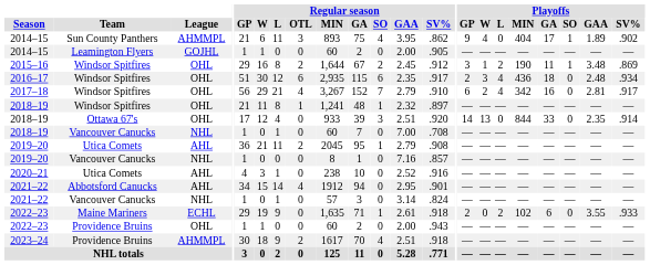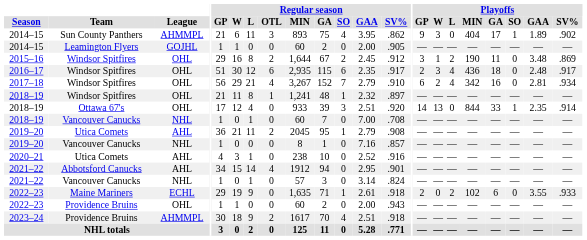 <table border="0" cellpadding="1" cellspacing="0" style="width:75%; text-align:center;">
 <tr bgcolor="#e0e0e0">
 <th colspan="3" bgcolor="#ffffff"></th>
 <th rowspan="99" bgcolor="#ffffff"></th>
 <th colspan="9" bgcolor="#e0e0e0"><a href='#'>Regular season</a></th>
 <th rowspan="99" bgcolor="#ffffff"></th>
 <th colspan="8" bgcolor="#e0e0e0"><a href='#'>Playoffs</a></th>
 </tr>
 <tr bgcolor="#e0e0e0">
 <th><a href='#'>Season</a></th>
 <th>Team</th>
 <th>League</th>
 <th>GP</th>
 <th>W</th>
 <th>L</th>
 <th>OTL</th>
 <th>MIN</th>
 <th>GA</th>
 <th><a href='#'>SO</a></th>
 <th><a href='#'>GAA</a></th>
 <th><a href='#'>SV%</a></th>
 <th>GP</th>
 <th>W</th>
 <th>L</th>
 <th>MIN</th>
 <th>GA</th>
 <th>SO</th>
 <th>GAA</th>
 <th>SV%</th>
 </tr>
 <tr>
 <td>2014–15</td>
 <td Sun County Panthers Minor Midget "AAA">Sun County Panthers</td>
 <td><a href='#'>AHMMPL</a></td>
 <td>21</td>
 <td>6</td>
 <td>11</td>
 <td>3</td>
 <td>893</td>
 <td>75</td>
 <td>4</td>
 <td>3.95</td>
 <td>.862</td>
 <td>9</td>
-<td>4</td>
+<td>3</td>
 <td>0</td>
 <td>404</td>
 <td>17</td>
 <td>1</td>
 <td>1.89</td>
 <td>.902</td>
 </tr>
 <tr bgcolor="#f0f0f0">
 <td>2014–15</td>
 <td><a href='#'>Leamington Flyers</a></td>
 <td><a href='#'>GOJHL</a></td>
 <td>1</td>
 <td>1</td>
 <td>0</td>
 <td>0</td>
 <td>60</td>
 <td>2</td>
 <td>0</td>
 <td>2.00</td>
 <td>.905</td>
 <td>—</td>
 <td>—</td>
 <td>—</td>
 <td>—</td>
 <td>—</td>
 <td>—</td>
 <td>—</td>
 <td>—</td>
 </tr>
 <tr>
 <td><a href='#'>2015–16</a></td>
 <td><a href='#'>Windsor Spitfires</a></td>
 <td><a href='#'>OHL</a></td>
 <td>29</td>
 <td>16</td>
 <td>8</td>
 <td>2</td>
 <td>1,644</td>
 <td>67</td>
 <td>2</td>
 <td>2.45</td>
 <td>.912</td>
 <td>3</td>
 <td>1</td>
 <td>2</td>
 <td>190</td>
 <td>11</td>
-<td>1</td>
+<td>0</td>
 <td>3.48</td>
 <td>.869</td>
 </tr>
 <tr bgcolor="#f0f0f0">
 <td><a href='#'>2016–17</a></td>
 <td>Windsor Spitfires</td>
 <td>OHL</td>
 <td>51</td>
 <td>30</td>
 <td>12</td>
 <td>6</td>
 <td>2,935</td>
 <td>115</td>
 <td>6</td>
 <td>2.35</td>
 <td>.917</td>
 <td>2</td>
 <td>3</td>
 <td>4</td>
 <td>436</td>
 <td>18</td>
 <td>0</td>
 <td>2.48</td>
-<td>.934</td>
+<td>.917</td>
 </tr>
 <tr>
 <td><a href='#'>2017–18</a></td>
 <td>Windsor Spitfires</td>
 <td>OHL</td>
 <td>56</td>
 <td>29</td>
 <td>21</td>
 <td>4</td>
 <td>3,267</td>
 <td>152</td>
 <td>7</td>
 <td>2.79</td>
 <td>.910</td>
 <td>6</td>
 <td>2</td>
 <td>4</td>
 <td>342</td>
 <td>16</td>
 <td>0</td>
 <td>2.81</td>
-<td>.917</td>
+<td>.934</td>
 </tr>
 <tr bgcolor="#f0f0f0">
 <td><a href='#'>2018–19</a></td>
 <td>Windsor Spitfires</td>
 <td>OHL</td>
 <td>21</td>
 <td>11</td>
 <td>8</td>
 <td>1</td>
 <td>1,241</td>
 <td>48</td>
 <td>1</td>
 <td>2.32</td>
 <td>.897</td>
 <td>—</td>
 <td>—</td>
 <td>—</td>
 <td>—</td>
 <td>—</td>
 <td>—</td>
 <td>—</td>
 <td>—</td>
 </tr>
 <tr>
 <td>2018–19</td>
 <td><a href='#'>Ottawa 67's</a></td>
 <td>OHL</td>
 <td>17</td>
 <td>12</td>
 <td>4</td>
 <td>0</td>
 <td>933</td>
 <td>39</td>
 <td>3</td>
 <td>2.51</td>
 <td>.920</td>
 <td>14</td>
 <td>13</td>
 <td>0</td>
 <td>844</td>
 <td>33</td>
-<td>0</td>
+<td>1</td>
 <td>2.35</td>
 <td>.914</td>
 </tr>
 <tr bgcolor="#f0f0f0">
 <td><a href='#'>2018–19</a></td>
 <td><a href='#'>Vancouver Canucks</a></td>
 <td><a href='#'>NHL</a></td>
 <td>1</td>
 <td>0</td>
 <td>1</td>
 <td>0</td>
 <td>60</td>
 <td>7</td>
 <td>0</td>
 <td>7.00</td>
 <td>.708</td>
 <td>—</td>
 <td>—</td>
 <td>—</td>
 <td>—</td>
 <td>—</td>
 <td>—</td>
 <td>—</td>
 <td>—</td>
 </tr>
 <tr>
 <td><a href='#'>2019–20</a></td>
 <td><a href='#'>Utica Comets</a></td>
 <td><a href='#'>AHL</a></td>
 <td>36</td>
 <td>21</td>
 <td>11</td>
 <td>2</td>
 <td>2045</td>
 <td>95</td>
 <td>1</td>
 <td>2.79</td>
 <td>.908</td>
 <td>—</td>
 <td>—</td>
 <td>—</td>
 <td>—</td>
 <td>—</td>
 <td>—</td>
 <td>—</td>
 <td>—</td>
 </tr>
 <tr bgcolor="#f0f0f0">
 <td><a href='#'>2019–20</a></td>
 <td>Vancouver Canucks</td>
 <td>NHL</td>
 <td>1</td>
 <td>0</td>
 <td>0</td>
 <td>0</td>
 <td>8</td>
 <td>1</td>
 <td>0</td>
 <td>7.16</td>
 <td>.857</td>
 <td>—</td>
 <td>—</td>
 <td>—</td>
 <td>—</td>
 <td>—</td>
 <td>—</td>
 <td>—</td>
 <td>—</td>
 </tr>
 <tr>
 <td><a href='#'>2020–21</a></td>
 <td>Utica Comets</td>
 <td>AHL</td>
 <td>4</td>
 <td>3</td>
 <td>1</td>
 <td>0</td>
 <td>238</td>
 <td>10</td>
 <td>0</td>
 <td>2.52</td>
 <td>.916</td>
 <td>—</td>
 <td>—</td>
 <td>—</td>
 <td>—</td>
 <td>—</td>
 <td>—</td>
 <td>—</td>
 <td>—</td>
 </tr>
 <tr bgcolor="#f0f0f0">
 <td><a href='#'>2021–22</a></td>
 <td><a href='#'>Abbotsford Canucks</a></td>
 <td>AHL</td>
 <td>34</td>
 <td>15</td>
 <td>14</td>
 <td>4</td>
 <td>1912</td>
 <td>94</td>
 <td>0</td>
 <td>2.95</td>
 <td>.901</td>
 <td>—</td>
 <td>—</td>
 <td>—</td>
 <td>—</td>
 <td>—</td>
 <td>—</td>
 <td>—</td>
 <td>—</td>
 </tr>
 <tr>
 <td><a href='#'>2021–22</a></td>
 <td>Vancouver Canucks</td>
 <td>NHL</td>
 <td>1</td>
 <td>0</td>
 <td>1</td>
 <td>0</td>
 <td>57</td>
 <td>3</td>
 <td>0</td>
 <td>3.14</td>
 <td>.824</td>
 <td>—</td>
 <td>—</td>
 <td>—</td>
 <td>—</td>
 <td>—</td>
 <td>—</td>
 <td>—</td>
 <td>—</td>
 </tr>
 <tr bgcolor="#f0f0f0">
 <td><a href='#'>2022–23</a></td>
 <td><a href='#'>Maine Mariners</a></td>
 <td><a href='#'>ECHL</a></td>
 <td>29</td>
 <td>19</td>
 <td>9</td>
 <td>0</td>
 <td>1,635</td>
 <td>71</td>
 <td>1</td>
 <td>2.61</td>
 <td>.918</td>
 <td>2</td>
 <td>0</td>
 <td>2</td>
 <td>102</td>
 <td>6</td>
 <td>0</td>
 <td>3.55</td>
 <td>.933</td>
 </tr>
 <tr>
 <td><a href='#'>2022–23</a></td>
 <td><a href='#'>Providence Bruins</a></td>
 <td>OHL</td>
 <td>1</td>
 <td>1</td>
 <td>0</td>
 <td>0</td>
 <td>60</td>
 <td>2</td>
 <td>0</td>
 <td>2.00</td>
 <td>.943</td>
 <td>—</td>
 <td>—</td>
 <td>—</td>
 <td>—</td>
 <td>—</td>
 <td>—</td>
 <td>—</td>
 <td>—</td>
 </tr>
 <tr bgcolor="#f0f0f0">
 <td><a href='#'>2023–24</a></td>
 <td>Providence Bruins</td>
 <td><a href='#'>AHMMPL</a></td>
 <td>30</td>
 <td>18</td>
 <td>9</td>
 <td>2</td>
 <td>1617</td>
 <td>70</td>
 <td>4</td>
 <td>2.51</td>
 <td>.918</td>
 <td>—</td>
 <td>—</td>
 <td>—</td>
 <td>—</td>
 <td>—</td>
 <td>—</td>
 <td>—</td>
 <td>—</td>
 </tr>
 <tr ALIGN="center" bgcolor="#e0e0e0">
 <th colspan="3" align="center">NHL totals</th>
 <th>3</th>
 <th>0</th>
 <th>2</th>
 <th>0</th>
 <th>125</th>
 <th>11</th>
 <th>0</th>
 <th>5.28</th>
 <th>.771</th>
 <th>—</th>
 <th>—</th>
 <th>—</th>
 <th>—</th>
 <th>—</th>
 <th>—</th>
 <th>—</th>
 <th>—</th>
 </tr>
 </table>
